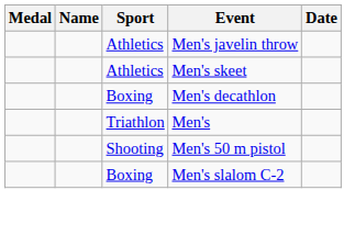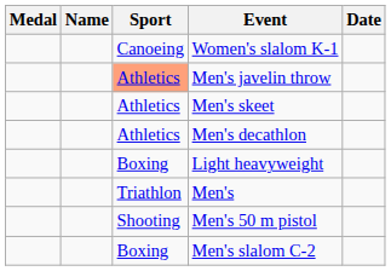 <table class="wikitable sortable" style="font-size:95%">
 <tr>
 <th>Medal</th>
 <th>Name</th>
 <th>Sport</th>
 <th>Event</th>
 <th>Date</th>
 </tr>
 <tr>
 <td></td>
 <td></td>
-<td><a href='#'>Athletics</a></td>
+<td><a href='#'>Canoeing</a></td>
+<td><a href='#'>Women's slalom K-1</a></td>
+<td></td>
+</tr>
+<tr>
+<td></td>
+<td></td>
+<td style="background: lightsalmon;"><a href='#'>Athletics</a></td>
 <td><a href='#'>Men's javelin throw</a></td>
 <td></td>
 </tr>
 <tr>
 <td></td>
 <td></td>
 <td><a href='#'>Athletics</a></td>
 <td><a href='#'>Men's skeet</a></td>
 <td></td>
 </tr>
 <tr>
 <td></td>
 <td></td>
+<td><a href='#'>Athletics</a></td>
+<td><a href='#'>Men's decathlon</a></td>
+<td></td>
+</tr>
+<tr>
+<td></td>
+<td></td>
 <td><a href='#'>Boxing</a></td>
-<td><a href='#'>Men's decathlon</a></td>
+<td><a href='#'>Light heavyweight</a></td>
 <td></td>
 </tr>
 <tr>
 <td></td>
 <td></td>
 <td><a href='#'>Triathlon</a></td>
 <td><a href='#'>Men's</a></td>
 <td></td>
 </tr>
 <tr>
 <td></td>
 <td></td>
 <td><a href='#'>Shooting</a></td>
 <td><a href='#'>Men's 50 m pistol</a></td>
 <td></td>
 </tr>
 <tr>
 <td></td>
 <td><br></td>
 <td><a href='#'>Boxing</a></td>
 <td><a href='#'>Men's slalom C-2</a></td>
 <td></td>
 </tr>
 </table>
